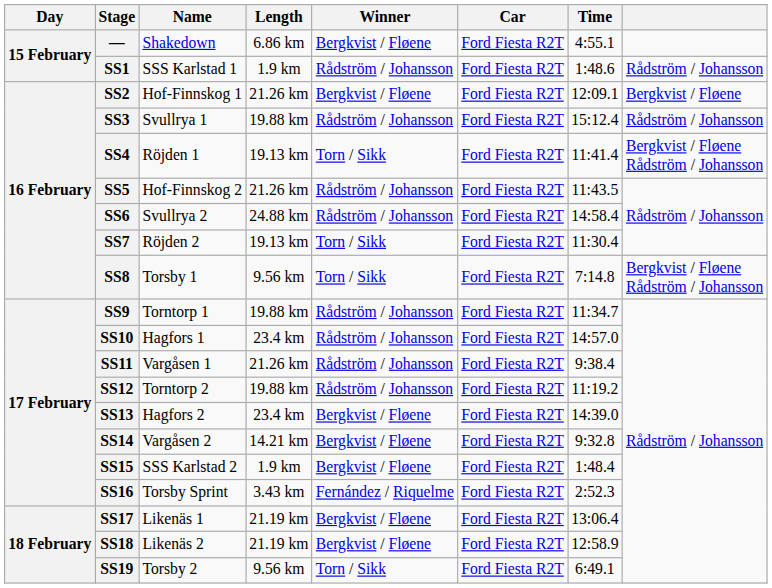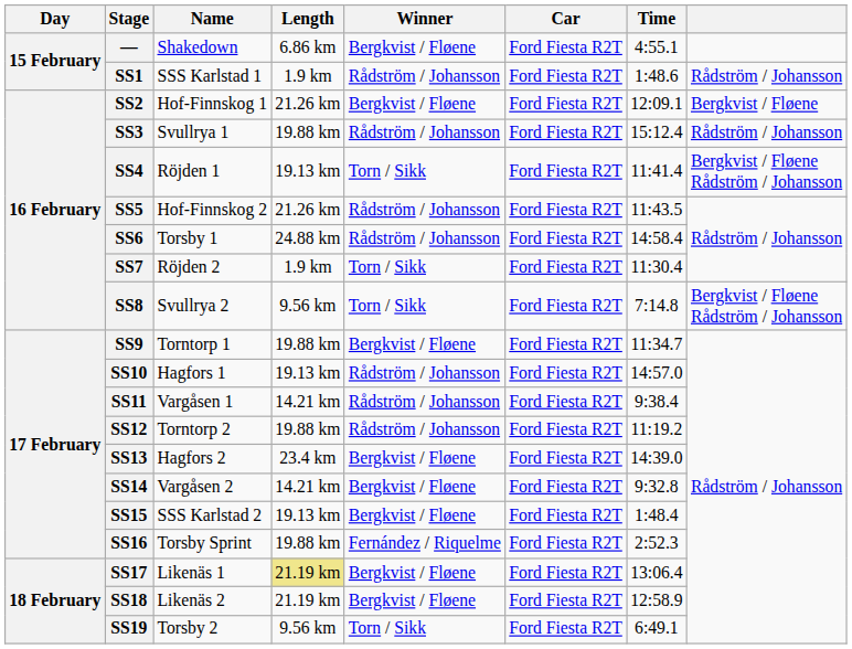 <table class="wikitable" style="font-size: 85%;">
 <tr>
 <th>Day</th>
 <th>Stage</th>
 <th>Name</th>
 <th>Length</th>
 <th>Winner</th>
 <th>Car</th>
 <th>Time</th>
 <th></th>
 </tr>
 <tr>
 <th rowspan="2" nowrap>15 February</th>
 <th>—</th>
 <td nowrap><a href='#'>Shakedown</a></td>
 <td align="center">6.86 km</td>
 <td><a href='#'>Bergkvist</a> / <a href='#'>Fløene</a></td>
 <td nowrap><a href='#'>Ford Fiesta R2T</a></td>
 <td align="center">4:55.1</td>
 <td></td>
 </tr>
 <tr>
 <th>SS1</th>
 <td>SSS Karlstad 1</td>
 <td align="center">1.9 km</td>
 <td nowrap><a href='#'>Rådström</a> / <a href='#'>Johansson</a></td>
 <td><a href='#'>Ford Fiesta R2T</a></td>
 <td align="center">1:48.6</td>
 <td nowrap><a href='#'>Rådström</a> / <a href='#'>Johansson</a></td>
 </tr>
 <tr>
 <th rowspan="7" nowrap>16 February</th>
 <th>SS2</th>
 <td>Hof-Finnskog 1</td>
 <td align="center">21.26 km</td>
 <td><a href='#'>Bergkvist</a> / <a href='#'>Fløene</a></td>
 <td><a href='#'>Ford Fiesta R2T</a></td>
 <td align="center">12:09.1</td>
 <td><a href='#'>Bergkvist</a> / <a href='#'>Fløene</a></td>
 </tr>
 <tr>
 <th>SS3</th>
 <td>Svullrya 1</td>
 <td align="center">19.88 km</td>
 <td><a href='#'>Rådström</a> / <a href='#'>Johansson</a></td>
 <td><a href='#'>Ford Fiesta R2T</a></td>
 <td align="center">15:12.4</td>
 <td><a href='#'>Rådström</a> / <a href='#'>Johansson</a></td>
 </tr>
 <tr>
 <th>SS4</th>
 <td>Röjden 1</td>
 <td align="center">19.13 km</td>
 <td><a href='#'>Torn</a> / <a href='#'>Sikk</a></td>
 <td><a href='#'>Ford Fiesta R2T</a></td>
 <td align="center">11:41.4</td>
 <td><a href='#'>Bergkvist</a> / <a href='#'>Fløene</a> <br> <a href='#'>Rådström</a> / <a href='#'>Johansson</a></td>
 </tr>
 <tr>
 <th>SS5</th>
 <td>Hof-Finnskog 2</td>
 <td align="center">21.26 km</td>
 <td><a href='#'>Rådström</a> / <a href='#'>Johansson</a></td>
 <td><a href='#'>Ford Fiesta R2T</a></td>
 <td align="center">11:43.5</td>
 <td rowspan="3"><a href='#'>Rådström</a> / <a href='#'>Johansson</a></td>
 </tr>
 <tr>
 <th>SS6</th>
-<td>Svullrya 2</td>
+<td>Torsby 1</td>
 <td align="center">24.88 km</td>
 <td><a href='#'>Rådström</a> / <a href='#'>Johansson</a></td>
 <td><a href='#'>Ford Fiesta R2T</a></td>
 <td align="center">14:58.4</td>
 </tr>
 <tr>
 <th>SS7</th>
 <td>Röjden 2</td>
-<td align="center">19.13 km</td>
+<td align="center">1.9 km</td>
 <td><a href='#'>Torn</a> / <a href='#'>Sikk</a></td>
 <td><a href='#'>Ford Fiesta R2T</a></td>
 <td align="center">11:30.4</td>
 </tr>
 <tr>
 <th>SS8</th>
-<td>Torsby 1</td>
+<td>Svullrya 2</td>
 <td align="center">9.56 km</td>
 <td><a href='#'>Torn</a> / <a href='#'>Sikk</a></td>
 <td><a href='#'>Ford Fiesta R2T</a></td>
 <td align="center">7:14.8</td>
 <td><a href='#'>Bergkvist</a> / <a href='#'>Fløene</a> <br> <a href='#'>Rådström</a> / <a href='#'>Johansson</a></td>
 </tr>
 <tr>
 <th rowspan="8" nowrap>17 February</th>
 <th>SS9</th>
 <td>Torntorp 1</td>
 <td align="center">19.88 km</td>
-<td><a href='#'>Rådström</a> / <a href='#'>Johansson</a></td>
+<td><a href='#'>Bergkvist</a> / <a href='#'>Fløene</a></td>
 <td><a href='#'>Ford Fiesta R2T</a></td>
 <td align="center">11:34.7</td>
 <td rowspan="11"><a href='#'>Rådström</a> / <a href='#'>Johansson</a></td>
 </tr>
 <tr>
 <th>SS10</th>
 <td>Hagfors 1</td>
-<td align="center">23.4 km</td>
+<td align="center">19.13 km</td>
 <td><a href='#'>Rådström</a> / <a href='#'>Johansson</a></td>
 <td><a href='#'>Ford Fiesta R2T</a></td>
 <td align="center">14:57.0</td>
 </tr>
 <tr>
 <th>SS11</th>
 <td>Vargåsen 1</td>
-<td align="center">21.26 km</td>
+<td align="center">14.21 km</td>
 <td><a href='#'>Rådström</a> / <a href='#'>Johansson</a></td>
 <td><a href='#'>Ford Fiesta R2T</a></td>
 <td align="center">9:38.4</td>
 </tr>
 <tr>
 <th>SS12</th>
 <td>Torntorp 2</td>
 <td align="center">19.88 km</td>
 <td><a href='#'>Rådström</a> / <a href='#'>Johansson</a></td>
 <td><a href='#'>Ford Fiesta R2T</a></td>
 <td align="center">11:19.2</td>
 </tr>
 <tr>
 <th>SS13</th>
 <td>Hagfors 2</td>
 <td align="center">23.4 km</td>
 <td><a href='#'>Bergkvist</a> / <a href='#'>Fløene</a></td>
 <td><a href='#'>Ford Fiesta R2T</a></td>
 <td align="center">14:39.0</td>
 </tr>
 <tr>
 <th>SS14</th>
 <td>Vargåsen 2</td>
 <td align="center">14.21 km</td>
 <td><a href='#'>Bergkvist</a> / <a href='#'>Fløene</a></td>
 <td><a href='#'>Ford Fiesta R2T</a></td>
 <td align="center">9:32.8</td>
 </tr>
 <tr>
 <th>SS15</th>
 <td>SSS Karlstad 2</td>
-<td align="center">1.9 km</td>
+<td align="center">19.13 km</td>
 <td><a href='#'>Bergkvist</a> / <a href='#'>Fløene</a></td>
 <td><a href='#'>Ford Fiesta R2T</a></td>
 <td align="center">1:48.4</td>
 </tr>
 <tr>
 <th>SS16</th>
 <td>Torsby Sprint</td>
-<td align="center">3.43 km</td>
+<td align="center">19.88 km</td>
 <td><a href='#'>Fernández</a> / <a href='#'>Riquelme</a></td>
 <td><a href='#'>Ford Fiesta R2T</a></td>
 <td align="center">2:52.3</td>
 </tr>
 <tr>
 <th rowspan="3" nowrap>18 February</th>
 <th>SS17</th>
 <td>Likenäs 1</td>
-<td align="center">21.19 km</td>
+<td align="center" style="background: khaki;">21.19 km</td>
 <td><a href='#'>Bergkvist</a> / <a href='#'>Fløene</a></td>
 <td><a href='#'>Ford Fiesta R2T</a></td>
 <td align="center">13:06.4</td>
 </tr>
 <tr>
 <th>SS18</th>
 <td>Likenäs 2</td>
 <td align="center">21.19 km</td>
 <td><a href='#'>Bergkvist</a> / <a href='#'>Fløene</a></td>
 <td><a href='#'>Ford Fiesta R2T</a></td>
 <td align="center">12:58.9</td>
 </tr>
 <tr>
 <th>SS19</th>
 <td>Torsby 2</td>
 <td align="center">9.56 km</td>
 <td><a href='#'>Torn</a> / <a href='#'>Sikk</a></td>
 <td><a href='#'>Ford Fiesta R2T</a></td>
 <td align="center">6:49.1</td>
 </tr>
 </table>
